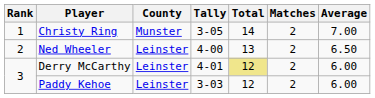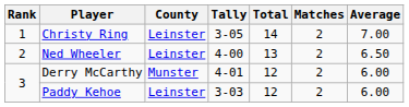 <table class="wikitable">
 <tr>
 <th>Rank</th>
 <th>Player</th>
 <th>County</th>
 <th>Tally</th>
 <th>Total</th>
 <th>Matches</th>
 <th>Average</th>
 </tr>
 <tr>
 <td rowspan=1 align=center>1</td>
 <td><a href='#'>Christy Ring</a></td>
-<td><a href='#'>Munster</a></td>
+<td><a href='#'>Leinster</a></td>
 <td align=center>3-05</td>
 <td align=center>14</td>
 <td align=center>2</td>
 <td align=center>7.00</td>
 </tr>
 <tr>
 <td rowspan=1 align=center>2</td>
 <td><a href='#'>Ned Wheeler</a></td>
 <td><a href='#'>Leinster</a></td>
 <td align=center>4-00</td>
 <td align=center>13</td>
 <td align=center>2</td>
 <td align=center>6.50</td>
 </tr>
 <tr>
 <td rowspan=2 align=center>3</td>
 <td>Derry McCarthy</td>
-<td><a href='#'>Leinster</a></td>
+<td><a href='#'>Munster</a></td>
 <td align=center>4-01</td>
-<td align=center style="background: khaki;">12</td>
+<td align=center>12</td>
 <td align=center>2</td>
 <td align=center>6.00</td>
 </tr>
 <tr>
 <td><a href='#'>Paddy Kehoe</a></td>
 <td><a href='#'>Leinster</a></td>
 <td align=center>3-03</td>
 <td align=center>12</td>
 <td align=center>2</td>
 <td align=center>6.00</td>
 </tr>
 </table>
